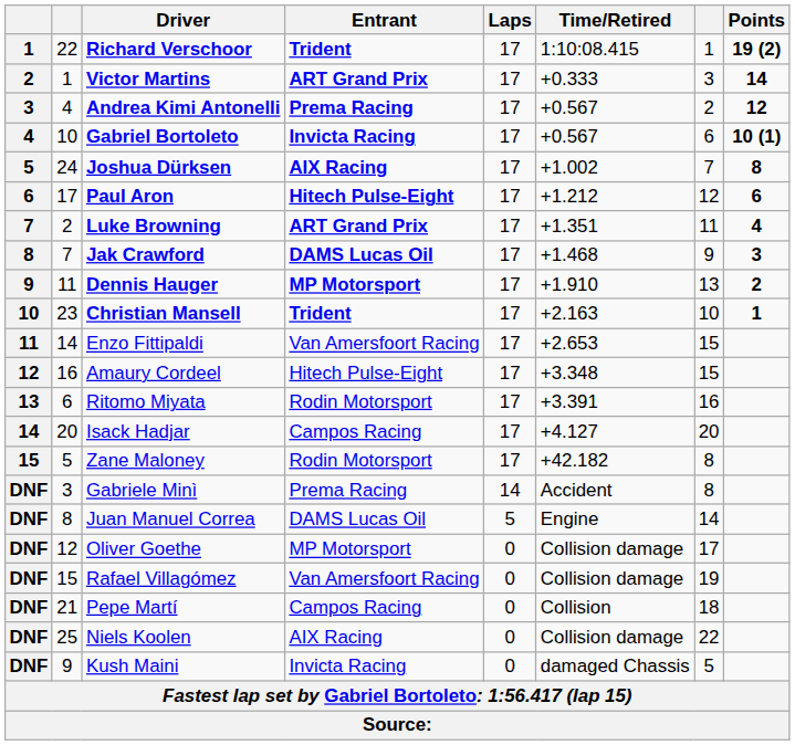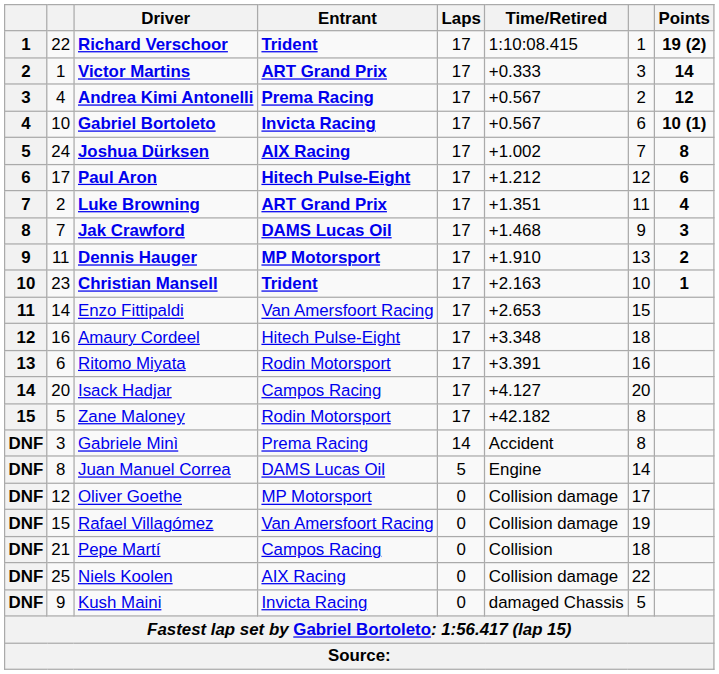 <table class="wikitable" style="font-size:85%">
 <tr>
 <th scope="col"></th>
 <th scope="col"></th>
 <th scope="col">Driver</th>
 <th scope="col">Entrant</th>
 <th scope="col">Laps</th>
 <th scope="col">Time/Retired</th>
 <th scope="col"></th>
 <th scope="col">Points</th>
 </tr>
 <tr>
 <th>1</th>
 <td align="center">22</td>
 <td> <strong><a href='#'>Richard Verschoor</a></strong></td>
 <td><strong><a href='#'>Trident</a></strong></td>
 <td align="center">17</td>
 <td>1:10:08.415</td>
 <td align="center">1</td>
 <td align="center"><strong>19 (2)</strong></td>
 </tr>
 <tr>
 <th>2</th>
 <td align="center">1</td>
 <td> <strong><a href='#'>Victor Martins</a></strong></td>
 <td><strong><a href='#'>ART Grand Prix</a></strong></td>
 <td align="center">17</td>
 <td>+0.333</td>
 <td align="center">3</td>
 <td align="center"><strong>14</strong></td>
 </tr>
 <tr>
 <th>3</th>
 <td align="center">4</td>
 <td> <strong><a href='#'>Andrea Kimi Antonelli</a></strong></td>
 <td><strong><a href='#'>Prema Racing</a></strong></td>
 <td align="center">17</td>
 <td>+0.567</td>
 <td align="center">2</td>
 <td align="center"><strong>12</strong></td>
 </tr>
 <tr>
 <th>4</th>
 <td align="center">10</td>
 <td> <strong><a href='#'>Gabriel Bortoleto</a></strong></td>
 <td><strong><a href='#'>Invicta Racing</a></strong></td>
 <td align="center">17</td>
 <td>+0.567</td>
 <td align="center">6</td>
 <td align="center"><strong>10 (1)</strong></td>
 </tr>
 <tr>
 <th>5</th>
 <td align="center">24</td>
 <td> <strong><a href='#'>Joshua Dürksen</a></strong></td>
 <td><strong><a href='#'>AIX Racing</a></strong></td>
 <td align="center">17</td>
 <td>+1.002</td>
 <td align="center">7</td>
 <td align="center"><strong>8</strong></td>
 </tr>
 <tr>
 <th>6</th>
 <td align="center">17</td>
 <td> <strong><a href='#'>Paul Aron</a></strong></td>
 <td><strong><a href='#'>Hitech Pulse-Eight</a></strong></td>
 <td align="center">17</td>
 <td>+1.212</td>
 <td align="center">12</td>
 <td align="center"><strong>6</strong></td>
 </tr>
 <tr>
 <th>7</th>
 <td align="center">2</td>
 <td> <strong><a href='#'>Luke Browning</a></strong></td>
 <td><strong><a href='#'>ART Grand Prix</a></strong></td>
 <td align="center">17</td>
 <td>+1.351</td>
 <td align="center">11</td>
 <td align="center"><strong>4</strong></td>
 </tr>
 <tr>
 <th>8</th>
 <td align="center">7</td>
 <td> <strong><a href='#'>Jak Crawford</a></strong></td>
 <td><strong><a href='#'>DAMS Lucas Oil</a></strong></td>
 <td align="center">17</td>
 <td>+1.468</td>
 <td align="center">9</td>
 <td align="center"><strong>3</strong></td>
 </tr>
 <tr>
 <th>9</th>
 <td align="center">11</td>
 <td> <strong><a href='#'>Dennis Hauger</a></strong></td>
 <td><strong><a href='#'>MP Motorsport</a></strong></td>
 <td align="center">17</td>
 <td>+1.910</td>
 <td align="center">13</td>
 <td align="center"><strong>2</strong></td>
 </tr>
 <tr>
 <th>10</th>
 <td align="center">23</td>
 <td> <strong><a href='#'>Christian Mansell</a></strong></td>
 <td><strong><a href='#'>Trident</a></strong></td>
 <td align="center">17</td>
 <td>+2.163</td>
 <td align="center">10</td>
 <td align="center"><strong>1</strong></td>
 </tr>
 <tr>
 <th>11</th>
 <td align="center">14</td>
 <td> <a href='#'>Enzo Fittipaldi</a></td>
 <td><a href='#'>Van Amersfoort Racing</a></td>
 <td align="center">17</td>
 <td>+2.653</td>
 <td align="center">15</td>
 <td></td>
 </tr>
 <tr>
 <th>12</th>
 <td align="center">16</td>
 <td> <a href='#'>Amaury Cordeel</a></td>
 <td><a href='#'>Hitech Pulse-Eight</a></td>
 <td align="center">17</td>
 <td>+3.348</td>
-<td align="center">15</td>
+<td align="center">18</td>
 <td></td>
 </tr>
 <tr>
 <th>13</th>
 <td align="center">6</td>
 <td> <a href='#'>Ritomo Miyata</a></td>
 <td><a href='#'>Rodin Motorsport</a></td>
 <td align="center">17</td>
 <td>+3.391</td>
 <td align="center">16</td>
 <td></td>
 </tr>
 <tr>
 <th>14</th>
 <td align="center">20</td>
 <td> <a href='#'>Isack Hadjar</a></td>
 <td><a href='#'>Campos Racing</a></td>
 <td align="center">17</td>
 <td>+4.127</td>
 <td align="center">20</td>
 <td></td>
 </tr>
 <tr>
 <th>15</th>
 <td align="center">5</td>
 <td> <a href='#'>Zane Maloney</a></td>
 <td><a href='#'>Rodin Motorsport</a></td>
 <td align="center">17</td>
 <td>+42.182</td>
 <td align="center">8</td>
 <td></td>
 </tr>
 <tr>
 <th>DNF</th>
 <td align="center">3</td>
 <td> <a href='#'>Gabriele Minì</a></td>
 <td><a href='#'>Prema Racing</a></td>
 <td align="center">14</td>
 <td>Accident</td>
 <td align="center">8</td>
 <td></td>
 </tr>
 <tr>
 <th>DNF</th>
 <td align="center">8</td>
 <td> <a href='#'>Juan Manuel Correa</a></td>
 <td><a href='#'>DAMS Lucas Oil</a></td>
 <td align="center">5</td>
 <td>Engine</td>
 <td align="center">14</td>
 <td></td>
 </tr>
 <tr>
 <th>DNF</th>
 <td align="center">12</td>
 <td> <a href='#'>Oliver Goethe</a></td>
 <td><a href='#'>MP Motorsport</a></td>
 <td align="center">0</td>
 <td>Collision damage</td>
 <td align="center">17</td>
 <td></td>
 </tr>
 <tr>
 <th>DNF</th>
 <td align="center">15</td>
 <td> <a href='#'>Rafael Villagómez</a></td>
 <td><a href='#'>Van Amersfoort Racing</a></td>
 <td align="center">0</td>
 <td>Collision damage</td>
 <td align="center">19</td>
 <td></td>
 </tr>
 <tr>
 <th>DNF</th>
 <td align="center">21</td>
 <td> <a href='#'>Pepe Martí</a></td>
 <td><a href='#'>Campos Racing</a></td>
 <td align="center">0</td>
 <td>Collision</td>
 <td align="center">18</td>
 <td></td>
 </tr>
 <tr>
 <th>DNF</th>
 <td align="center">25</td>
 <td> <a href='#'>Niels Koolen</a></td>
 <td><a href='#'>AIX Racing</a></td>
 <td align="center">0</td>
 <td>Collision damage</td>
 <td align="center">22</td>
 <td></td>
 </tr>
 <tr>
 <th>DNF</th>
 <td align="center">9</td>
 <td> <a href='#'>Kush Maini</a></td>
 <td><a href='#'>Invicta Racing</a></td>
 <td align="center">0</td>
 <td>damaged Chassis</td>
 <td align="center">5</td>
 <td></td>
 </tr>
 <tr>
 <th colspan="8"><em>Fastest lap set by</em> <strong> <a href='#'>Gabriel Bortoleto</a><strong><em>: 1:56.417 (lap 15)<em></th>
 </tr>
 <tr>
 <th colspan="8">Source:</th>
 </tr>
 </table>
